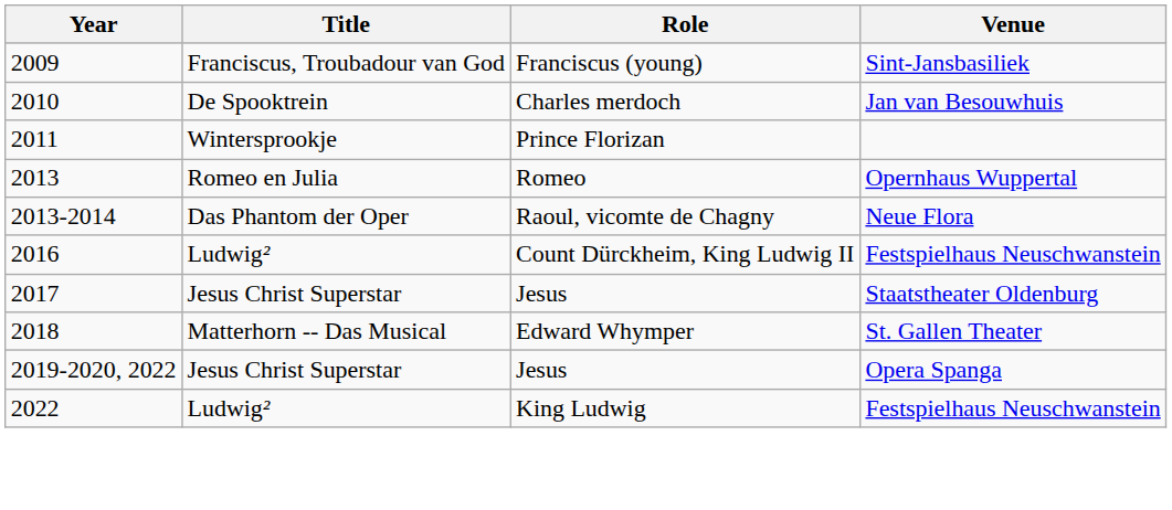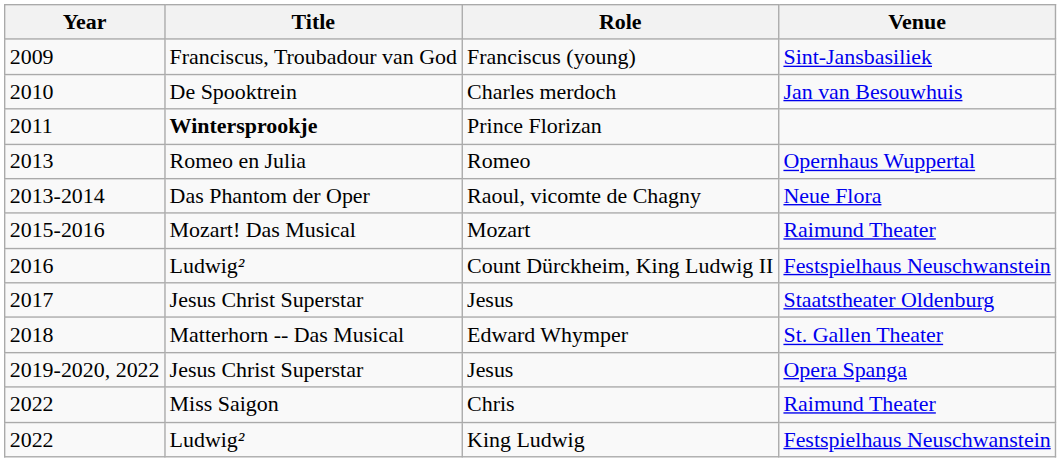 <table class="wikitable">
 <tr>
 <th>Year</th>
 <th>Title</th>
 <th>Role</th>
 <th>Venue</th>
 </tr>
 <tr>
 <td>2009</td>
 <td>Franciscus, Troubadour van God</td>
 <td>Franciscus (young)</td>
 <td><a href='#'>Sint-Jansbasiliek</a></td>
 </tr>
 <tr>
 <td>2010</td>
 <td>De Spooktrein</td>
 <td>Charles merdoch</td>
 <td><a href='#'>Jan van Besouwhuis</a></td>
 </tr>
 <tr>
 <td>2011</td>
-<td>Wintersprookje</td>
+<td><strong>Wintersprookje</strong></td>
 <td>Prince Florizan</td>
 <td></td>
 </tr>
 <tr>
 <td>2013</td>
 <td>Romeo en Julia</td>
 <td>Romeo</td>
 <td><a href='#'>Opernhaus Wuppertal</a></td>
 </tr>
 <tr>
 <td>2013-2014</td>
 <td>Das Phantom der Oper</td>
 <td>Raoul, vicomte de Chagny</td>
 <td><a href='#'>Neue Flora</a></td>
+</tr>
+<tr>
+<td>2015-2016</td>
+<td>Mozart! Das Musical</td>
+<td>Mozart</td>
+<td><a href='#'>Raimund Theater</a></td>
 </tr>
 <tr>
 <td>2016</td>
 <td>Ludwig<em>²</em></td>
 <td>Count Dürckheim, King Ludwig II</td>
 <td><a href='#'>Festspielhaus Neuschwanstein</a></td>
 </tr>
 <tr>
 <td>2017</td>
 <td>Jesus Christ Superstar</td>
 <td>Jesus</td>
 <td><a href='#'>Staatstheater Oldenburg</a></td>
 </tr>
 <tr>
 <td>2018</td>
 <td>Matterhorn -- Das Musical</td>
 <td>Edward Whymper</td>
 <td><a href='#'>St. Gallen Theater</a></td>
 </tr>
 <tr>
 <td>2019-2020, 2022</td>
 <td>Jesus Christ Superstar</td>
 <td>Jesus</td>
 <td><a href='#'>Opera Spanga</a></td>
 </tr>
 <tr>
 <td>2022</td>
+<td>Miss Saigon</td>
+<td>Chris</td>
+<td><a href='#'>Raimund Theater</a></td>
+</tr>
+<tr>
+<td>2022</td>
 <td>Ludwig<em>²</em></td>
 <td>King Ludwig</td>
 <td><a href='#'>Festspielhaus Neuschwanstein</a></td>
 </tr>
 </table>
